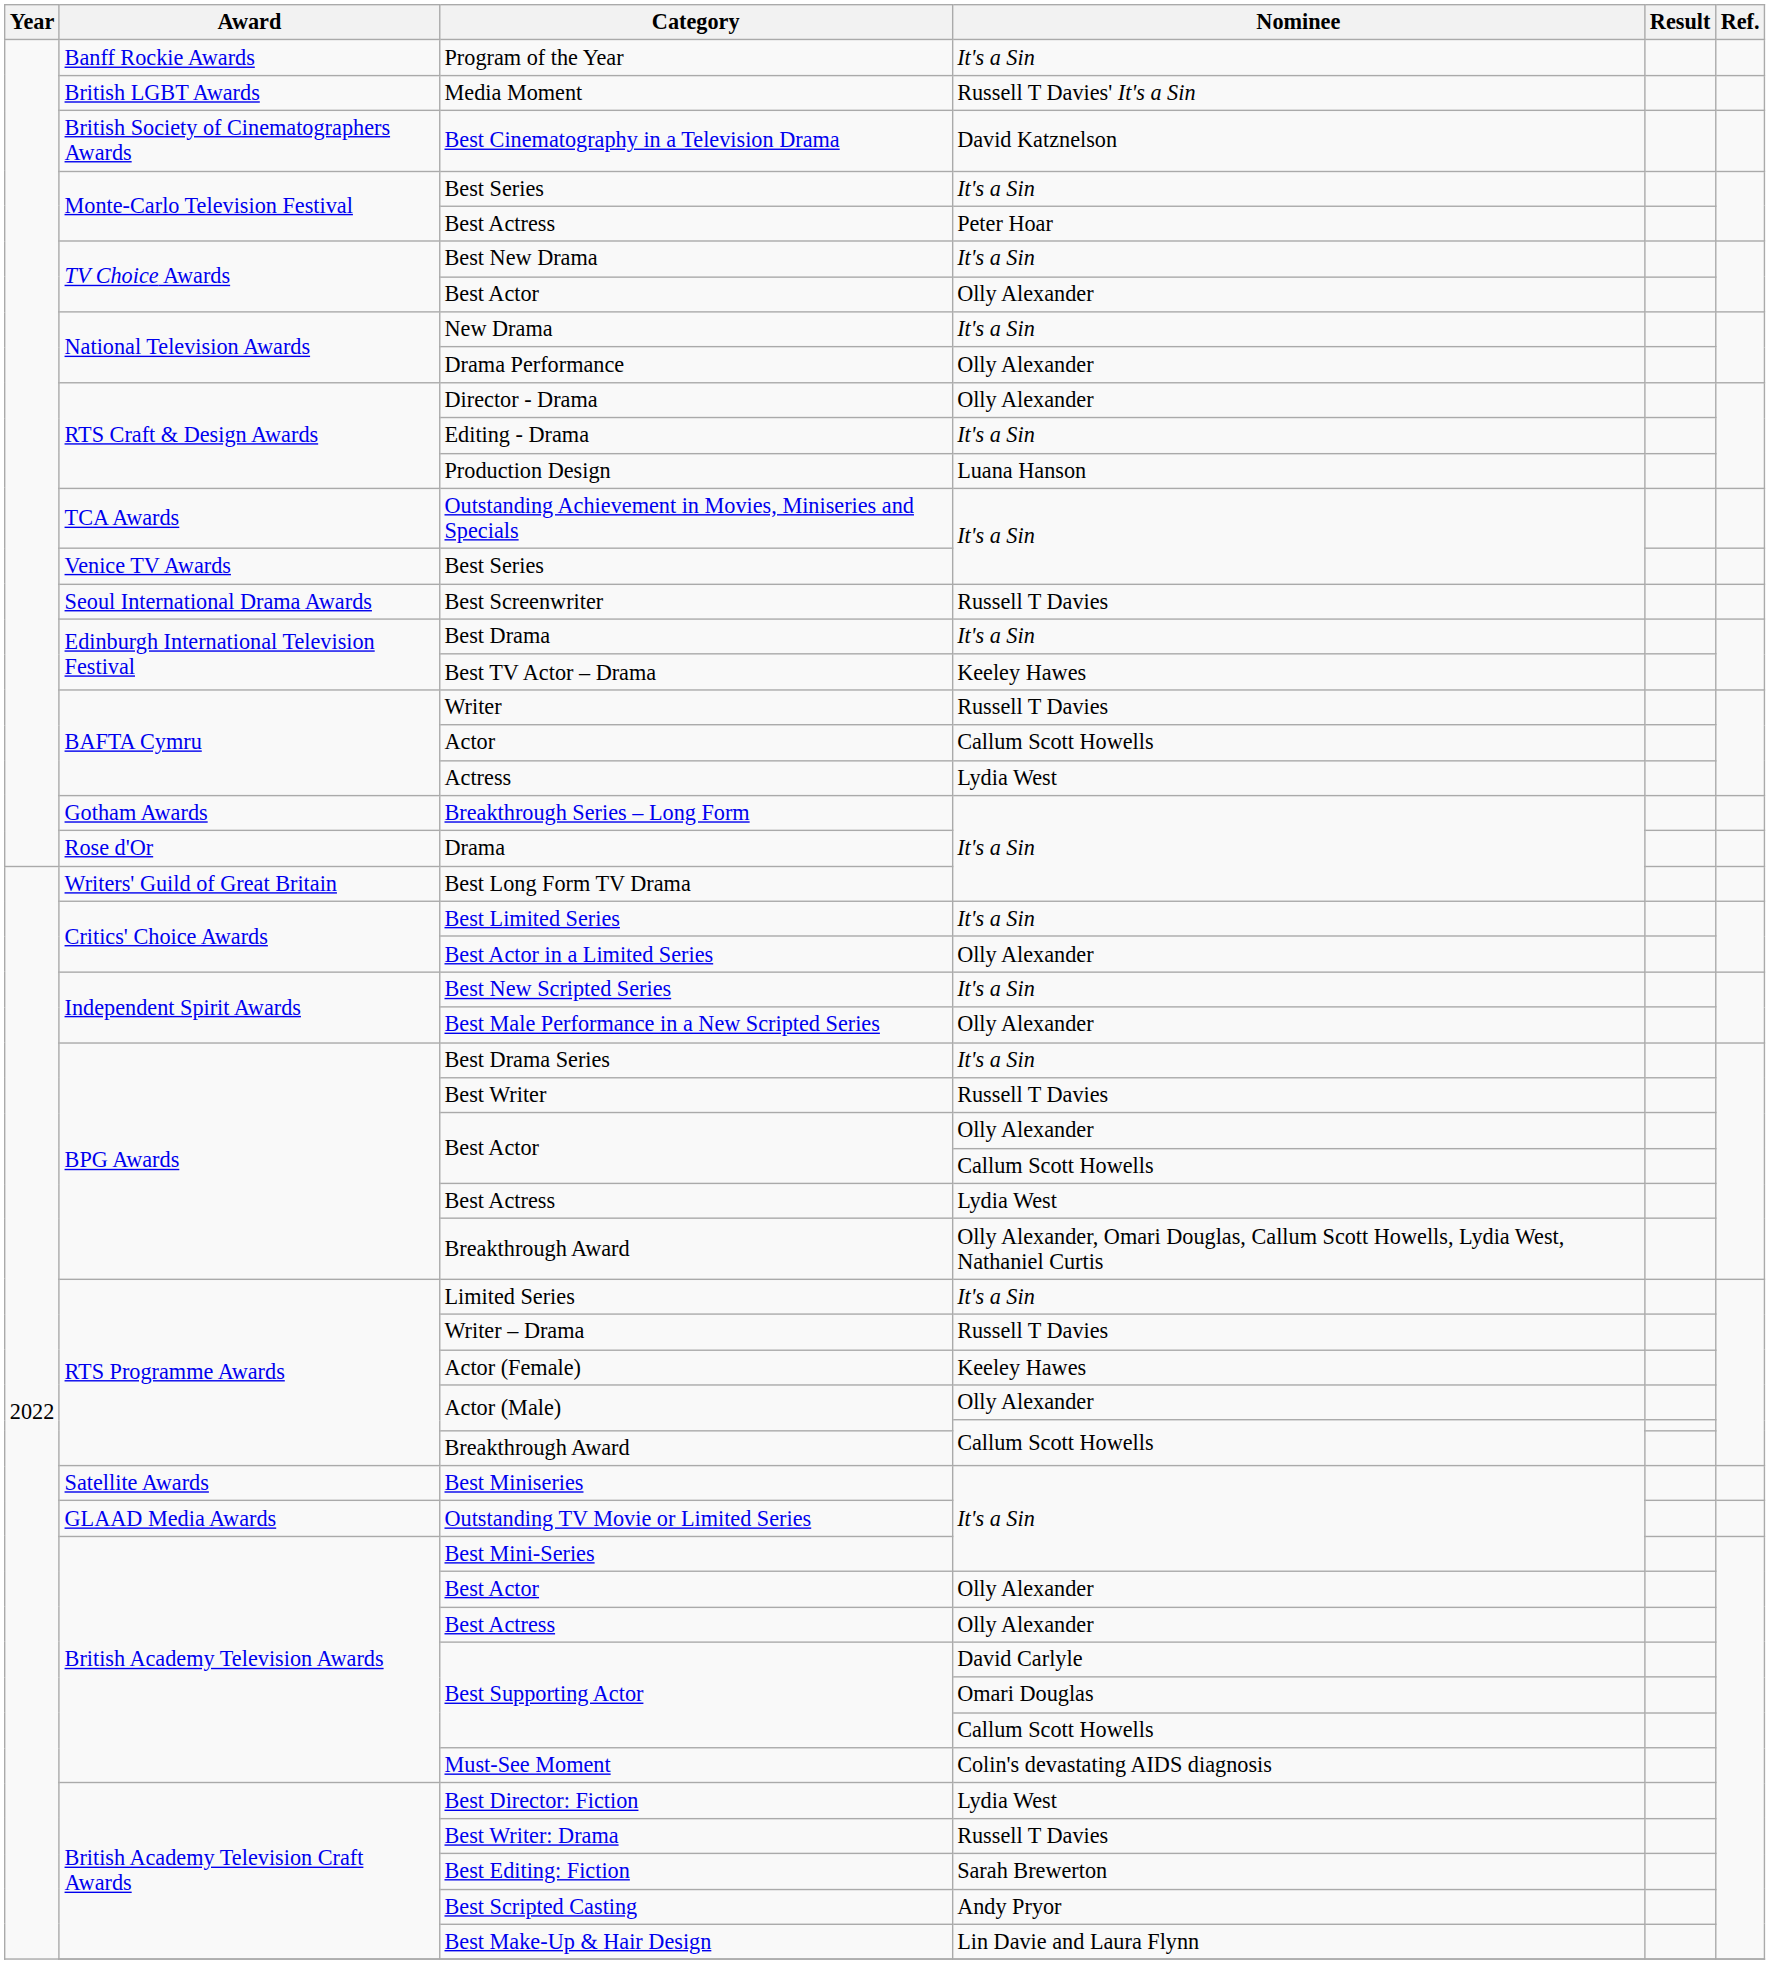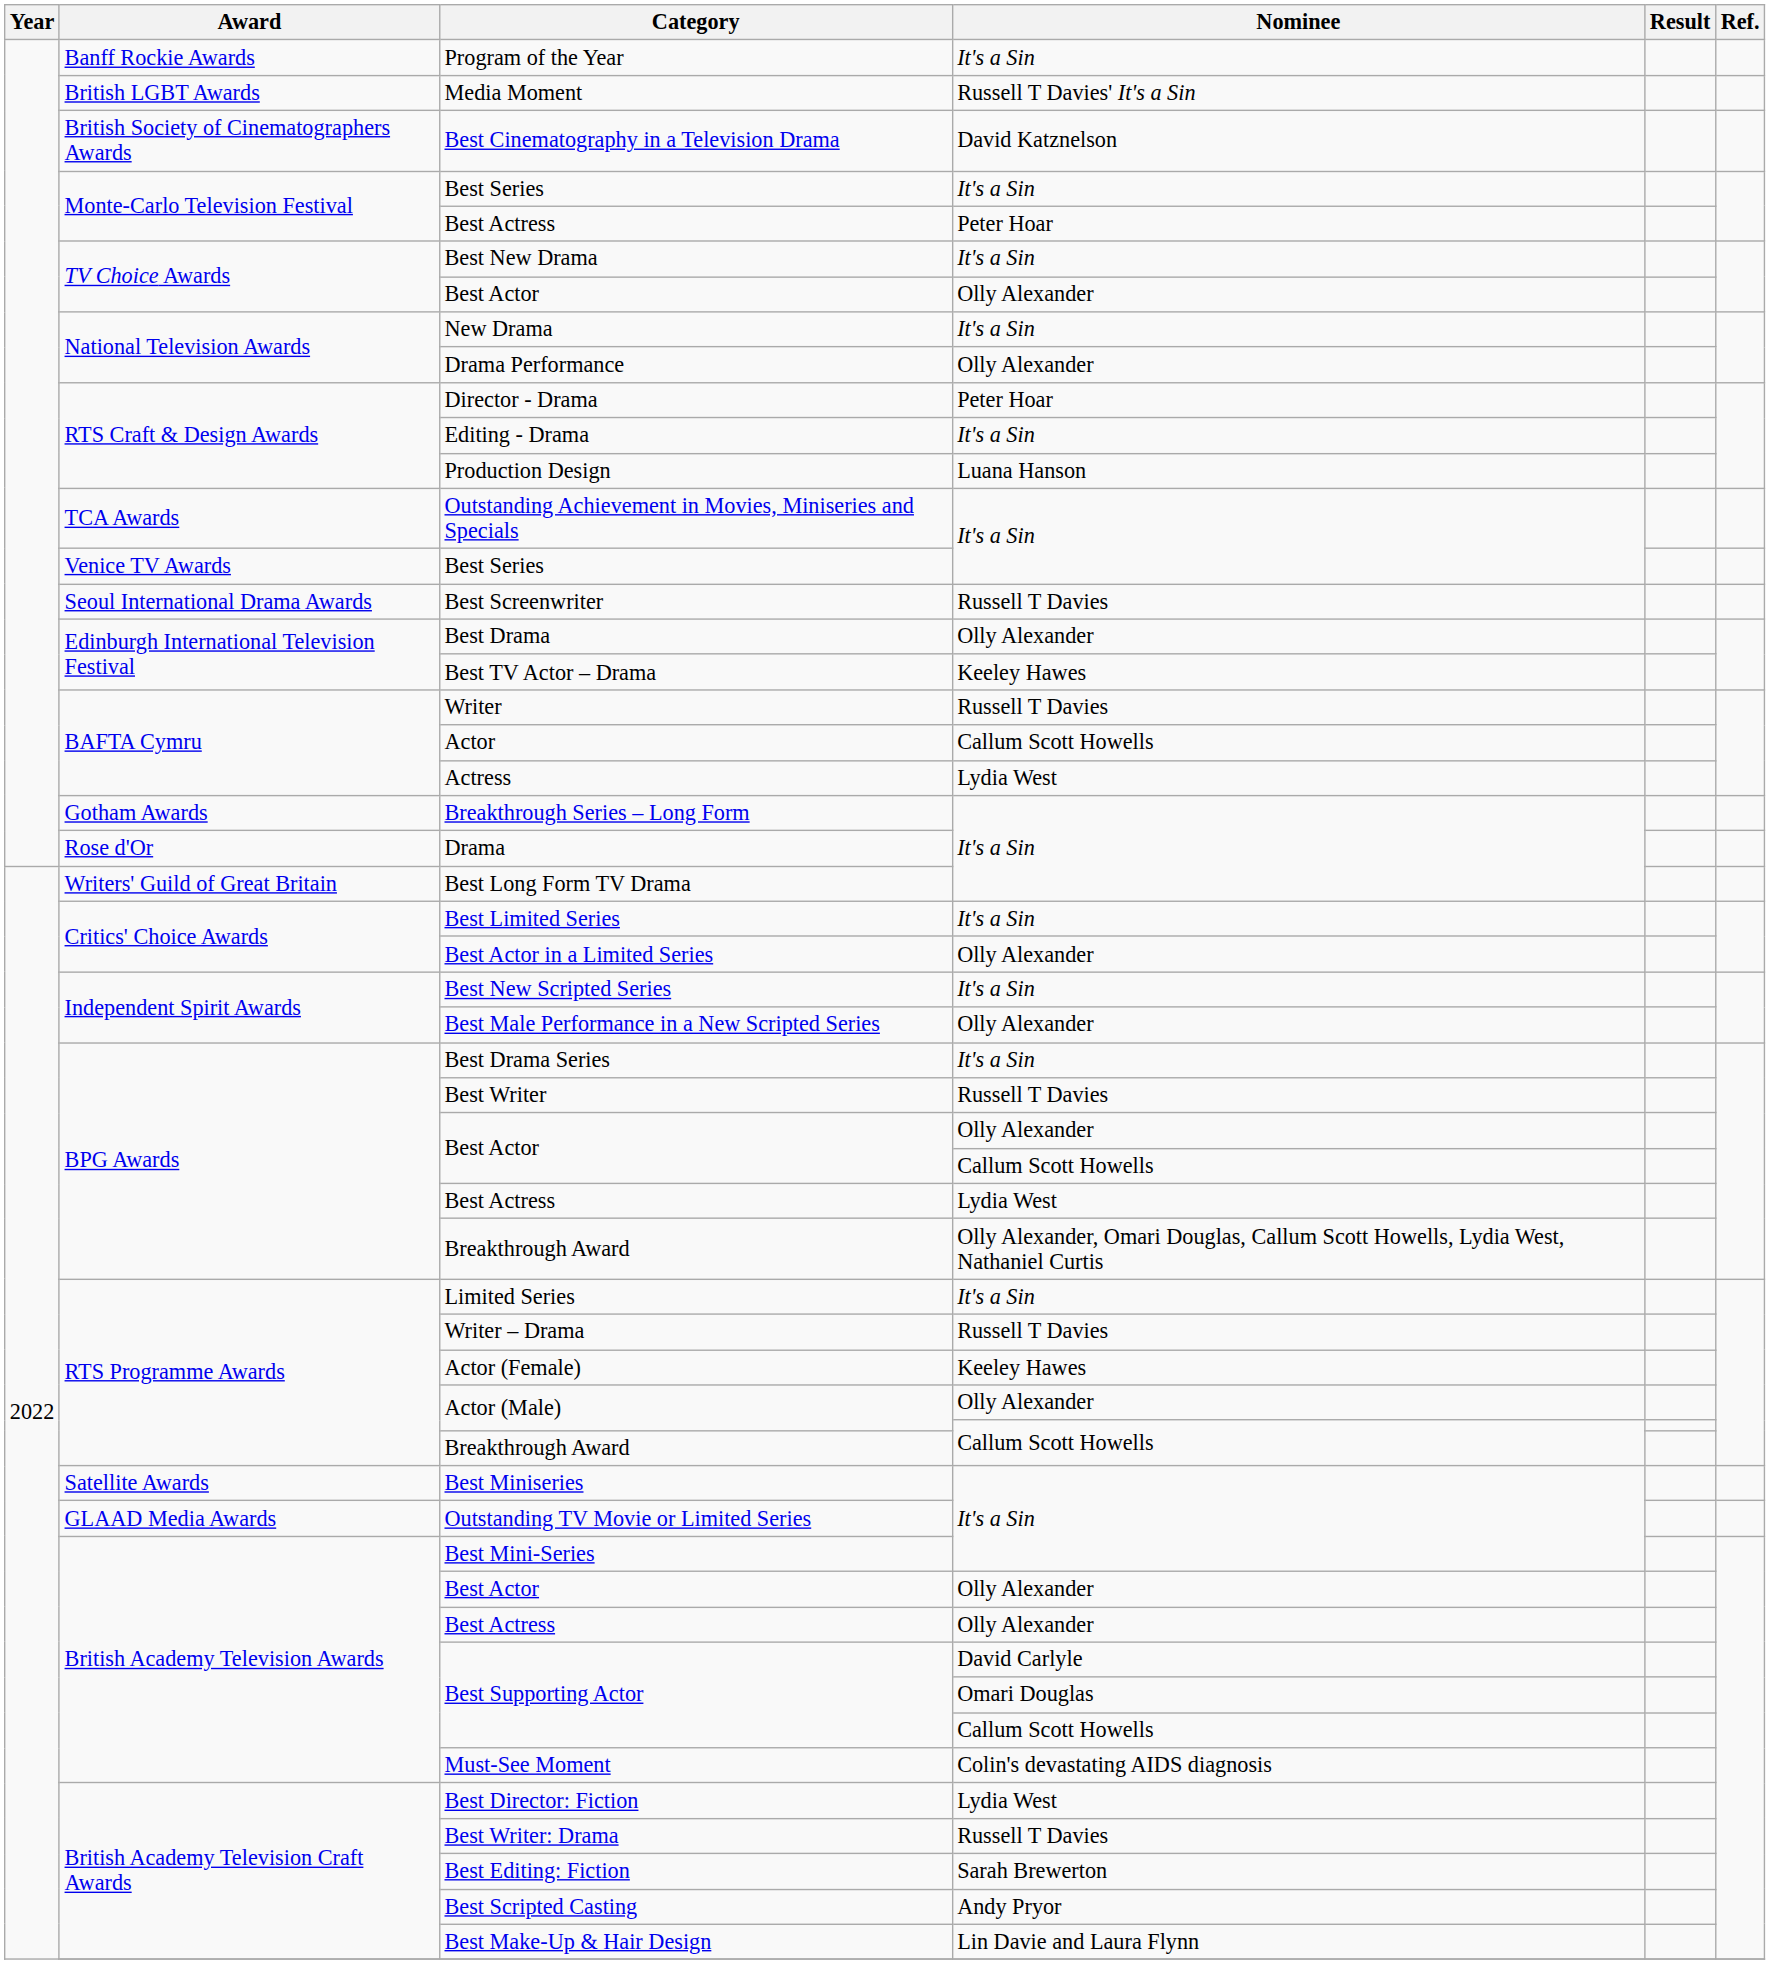 <table width="80%" class="wikitable">
 <tr>
 <th>Year</th>
 <th>Award</th>
 <th>Category</th>
 <th>Nominee</th>
 <th>Result</th>
 <th>Ref.</th>
 </tr>
 <tr>
 <td rowspan="22"></td>
 <td><a href='#'>Banff Rockie Awards</a></td>
 <td>Program of the Year</td>
 <td><em>It's a Sin</em></td>
 <td></td>
 <td></td>
 </tr>
 <tr>
 <td><a href='#'>British LGBT Awards</a></td>
 <td>Media Moment</td>
 <td>Russell T Davies' <em>It's a Sin</em></td>
 <td></td>
 <td></td>
 </tr>
 <tr>
 <td><a href='#'>British Society of Cinematographers Awards</a></td>
 <td><a href='#'>Best Cinematography in a Television Drama</a></td>
 <td>David Katznelson </td>
 <td></td>
 <td style="text-align:center;"></td>
 </tr>
 <tr>
 <td rowspan="2"><a href='#'>Monte-Carlo Television Festival</a></td>
 <td>Best Series</td>
 <td><em>It's a Sin</em></td>
 <td></td>
 <td rowspan="2"></td>
 </tr>
 <tr>
 <td>Best Actress</td>
 <td>Peter Hoar</td>
 <td></td>
 </tr>
 <tr>
 <td rowspan="2"><a href='#'><em>TV Choice</em> Awards</a></td>
 <td>Best New Drama</td>
 <td><em>It's a Sin</em></td>
 <td></td>
 <td rowspan="2"></td>
 </tr>
 <tr>
 <td>Best Actor</td>
 <td>Olly Alexander</td>
 <td></td>
 </tr>
 <tr>
 <td rowspan="2"><a href='#'>National Television Awards</a></td>
 <td>New Drama</td>
 <td><em>It's a Sin</em></td>
 <td></td>
 <td rowspan="2"></td>
 </tr>
 <tr>
 <td>Drama Performance</td>
 <td>Olly Alexander</td>
 <td></td>
 </tr>
 <tr>
 <td rowspan="3"><a href='#'>RTS Craft & Design Awards</a></td>
 <td>Director - Drama</td>
-<td>Olly Alexander</td>
+<td>Peter Hoar</td>
 <td></td>
 <td rowspan="3"></td>
 </tr>
 <tr>
 <td>Editing - Drama</td>
 <td><em>It's a Sin</em></td>
 <td></td>
 </tr>
 <tr>
 <td>Production Design</td>
 <td>Luana Hanson</td>
 <td></td>
 </tr>
 <tr>
 <td><a href='#'>TCA Awards</a></td>
 <td><a href='#'>Outstanding Achievement in Movies, Miniseries and Specials</a></td>
 <td rowspan="2"><em>It's a Sin</em></td>
 <td></td>
 <td></td>
 </tr>
 <tr>
 <td><a href='#'>Venice TV Awards</a></td>
 <td>Best Series</td>
 <td></td>
 <td></td>
 </tr>
 <tr>
 <td><a href='#'>Seoul International Drama Awards</a></td>
 <td>Best Screenwriter</td>
 <td>Russell T Davies</td>
 <td></td>
 <td></td>
 </tr>
 <tr>
 <td rowspan="2"><a href='#'>Edinburgh International Television Festival</a></td>
 <td>Best Drama</td>
-<td><em>It's a Sin</em></td>
+<td>Olly Alexander</td>
 <td></td>
 <td rowspan="2"></td>
 </tr>
 <tr>
 <td>Best TV Actor – Drama</td>
 <td>Keeley Hawes</td>
 <td></td>
 </tr>
 <tr>
 <td rowspan="3"><a href='#'>BAFTA Cymru</a></td>
 <td>Writer</td>
 <td>Russell T Davies</td>
 <td></td>
 <td rowspan="3"></td>
 </tr>
 <tr>
 <td>Actor</td>
 <td>Callum Scott Howells</td>
 <td></td>
 </tr>
 <tr>
 <td>Actress</td>
 <td>Lydia West</td>
 <td></td>
 </tr>
 <tr>
 <td><a href='#'>Gotham Awards</a></td>
 <td><a href='#'>Breakthrough Series – Long Form</a></td>
 <td rowspan="3"><em>It's a Sin</em></td>
 <td></td>
 <td></td>
 </tr>
 <tr>
 <td><a href='#'>Rose d'Or</a></td>
 <td>Drama</td>
 <td></td>
 <td></td>
 </tr>
 <tr>
 <td rowspan="32">2022</td>
 <td><a href='#'>Writers' Guild of Great Britain</a></td>
 <td>Best Long Form TV Drama</td>
 <td></td>
 <td></td>
 </tr>
 <tr>
 <td rowspan="2"><a href='#'>Critics' Choice Awards</a></td>
 <td><a href='#'>Best Limited Series</a></td>
 <td><em>It's a Sin</em></td>
 <td></td>
 <td rowspan="2"></td>
 </tr>
 <tr>
 <td><a href='#'>Best Actor in a Limited Series</a></td>
 <td>Olly Alexander</td>
 <td></td>
 </tr>
 <tr>
 <td rowspan="2"><a href='#'>Independent Spirit Awards</a></td>
 <td><a href='#'>Best New Scripted Series</a></td>
 <td><em>It's a Sin</em></td>
 <td></td>
 <td rowspan="2"></td>
 </tr>
 <tr>
 <td><a href='#'>Best Male Performance in a New Scripted Series</a></td>
 <td>Olly Alexander</td>
 <td></td>
 </tr>
 <tr>
 <td rowspan="6"><a href='#'>BPG Awards</a></td>
 <td>Best Drama Series</td>
 <td><em>It's a Sin</em></td>
 <td></td>
 <td rowspan="6"></td>
 </tr>
 <tr>
 <td>Best Writer</td>
 <td>Russell T Davies</td>
 <td></td>
 </tr>
 <tr>
 <td rowspan="2">Best Actor</td>
 <td>Olly Alexander</td>
 <td></td>
 </tr>
 <tr>
 <td>Callum Scott Howells</td>
 <td></td>
 </tr>
 <tr>
 <td>Best Actress</td>
 <td>Lydia West</td>
 <td></td>
 </tr>
 <tr>
 <td>Breakthrough Award</td>
 <td>Olly Alexander, Omari Douglas, Callum Scott Howells, Lydia West, Nathaniel Curtis</td>
 <td></td>
 </tr>
 <tr>
 <td rowspan="6"><a href='#'>RTS Programme Awards</a></td>
 <td>Limited Series</td>
 <td><em>It's a Sin</em></td>
 <td></td>
 <td rowspan="6"></td>
 </tr>
 <tr>
 <td>Writer – Drama</td>
 <td>Russell T Davies</td>
 <td></td>
 </tr>
 <tr>
 <td>Actor (Female)</td>
 <td>Keeley Hawes</td>
 <td></td>
 </tr>
 <tr>
 <td rowspan="2">Actor (Male)</td>
 <td>Olly Alexander</td>
 <td></td>
 </tr>
 <tr>
 <td rowspan="2">Callum Scott Howells</td>
 <td></td>
 </tr>
 <tr>
 <td>Breakthrough Award</td>
 <td></td>
 </tr>
 <tr>
 <td><a href='#'>Satellite Awards</a></td>
 <td><a href='#'>Best Miniseries</a></td>
 <td rowspan="3"><em>It's a Sin</em></td>
 <td></td>
 <td></td>
 </tr>
 <tr>
 <td><a href='#'>GLAAD Media Awards</a></td>
 <td><a href='#'>Outstanding TV Movie or Limited Series</a></td>
 <td></td>
 <td></td>
 </tr>
 <tr>
 <td rowspan="7"><a href='#'>British Academy Television Awards</a></td>
 <td><a href='#'>Best Mini-Series</a></td>
 <td></td>
 <td rowspan="12"></td>
 </tr>
 <tr>
 <td><a href='#'>Best Actor</a></td>
 <td>Olly Alexander</td>
 <td></td>
 </tr>
 <tr>
 <td><a href='#'>Best Actress</a></td>
 <td>Olly Alexander</td>
 <td></td>
 </tr>
 <tr>
 <td rowspan="3"><a href='#'>Best Supporting Actor</a></td>
 <td>David Carlyle</td>
 <td></td>
 </tr>
 <tr>
 <td>Omari Douglas</td>
 <td></td>
 </tr>
 <tr>
 <td>Callum Scott Howells</td>
 <td></td>
 </tr>
 <tr>
 <td><a href='#'>Must-See Moment</a></td>
 <td>Colin's devastating AIDS diagnosis</td>
 <td></td>
 </tr>
 <tr>
 <td rowspan="5"><a href='#'>British Academy Television Craft Awards</a></td>
 <td><a href='#'>Best Director: Fiction</a></td>
 <td>Lydia West</td>
 <td></td>
 </tr>
 <tr>
 <td><a href='#'>Best Writer: Drama</a></td>
 <td>Russell T Davies</td>
 <td></td>
 </tr>
 <tr>
 <td><a href='#'>Best Editing: Fiction</a></td>
 <td>Sarah Brewerton</td>
 <td></td>
 </tr>
 <tr>
 <td><a href='#'>Best Scripted Casting</a></td>
 <td>Andy Pryor</td>
 <td></td>
 </tr>
 <tr>
 <td><a href='#'>Best Make-Up & Hair Design</a></td>
 <td>Lin Davie and Laura Flynn</td>
 <td></td>
 </tr>
 <tr>
 </tr>
 </table>
